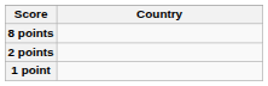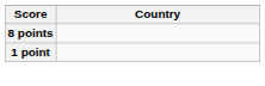 <table class="wikitable">
 <tr>
 </tr>
 <tr>
 <th scope="col" width="20%">Score</th>
 <th scope="col">Country</th>
 </tr>
 <tr>
 <th scope="row">8 points</th>
 <td></td>
 </tr>
 <tr>
-<th scope="row">2 points</th>
-<td></td>
-</tr>
-<tr>
 <th scope="row">1 point</th>
 <td></td>
 </tr>
 </table>
